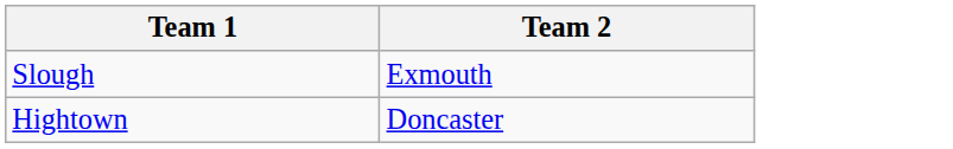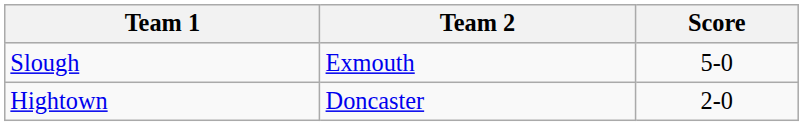 <table class="wikitable" style="font-size: 100%">
 <tr>
 <th width=200>Team 1</th>
 <th width=200>Team 2</th>
+<th width=100>Score</th>
 </tr>
 <tr>
 <td><a href='#'>Slough</a></td>
 <td><a href='#'>Exmouth</a></td>
+<td align=center>5-0</td>
 </tr>
 <tr>
 <td><a href='#'>Hightown</a></td>
 <td><a href='#'>Doncaster</a></td>
+<td align=center>2-0</td>
 </tr>
 </table>
